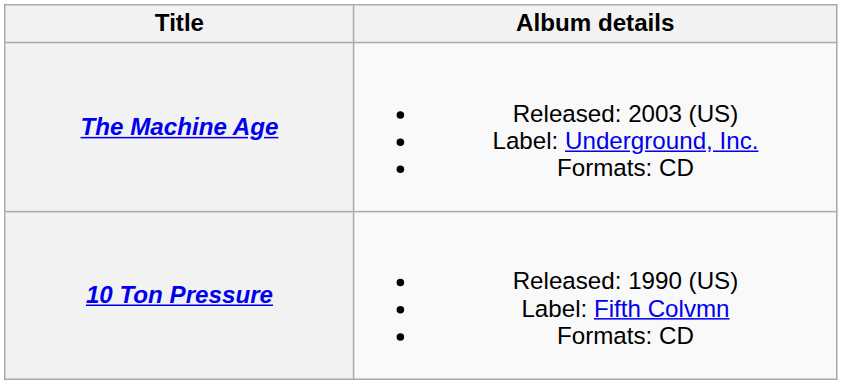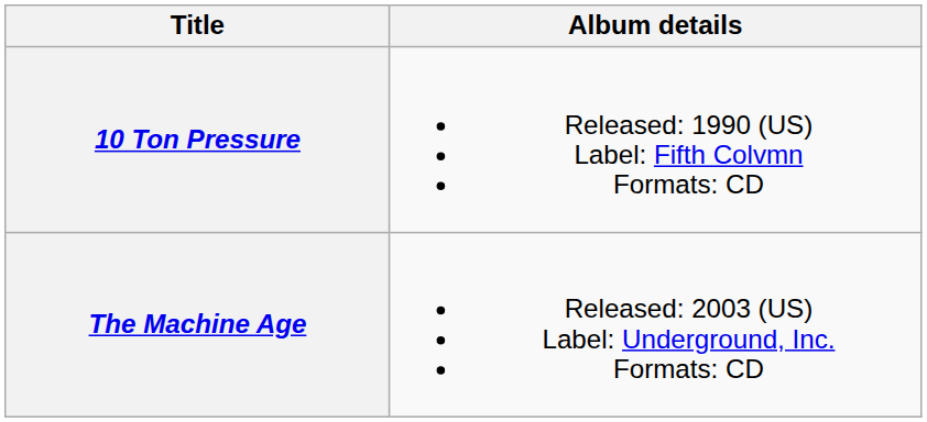 <table class="wikitable plainrowheaders" style="text-align:center;">
 <tr>
 <th scope="col" rowspan="1" style="width:14em;">Title</th>
 <th scope="col" rowspan="1" style="width:19.5em;">Album details</th>
 </tr>
 <tr>
+<th scope="row"><em><a href='#'>10 Ton Pressure</a></em></th>
+<td><br><ul><li>Released: 1990 <span>(US)</span></li><li>Label: <a href='#'>Fifth Colvmn</a></li><li>Formats: CD</li></ul></td>
+</tr>
+<tr>
 <th scope="row"><em><a href='#'>The Machine Age</a></em></th>
 <td><br><ul><li>Released: 2003 <span>(US)</span></li><li>Label: <a href='#'>Underground, Inc.</a></li><li>Formats: CD</li></ul></td>
 </tr>
-<tr>
-<th scope="row"><em><a href='#'>10 Ton Pressure</a></em></th>
-<td><br><ul><li>Released: 1990 <span>(US)</span></li><li>Label: <a href='#'>Fifth Colvmn</a></li><li>Formats: CD</li></ul></td>
-</tr>
 </table>
